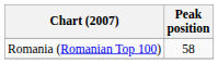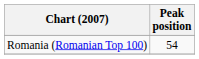 <table class="wikitable sortable">
 <tr>
 <th>Chart (2007)</th>
 <th>Peak<br>position</th>
 </tr>
 <tr>
 </tr>
 <tr>
 <td>Romania (<a href='#'>Romanian Top 100</a>)</td>
-<td style="text-align:center;">58</td>
+<td style="text-align:center;">54</td>
 </tr>
 <tr>
 </tr>
 <tr>
 </tr>
 <tr>
 </tr>
 </table>
